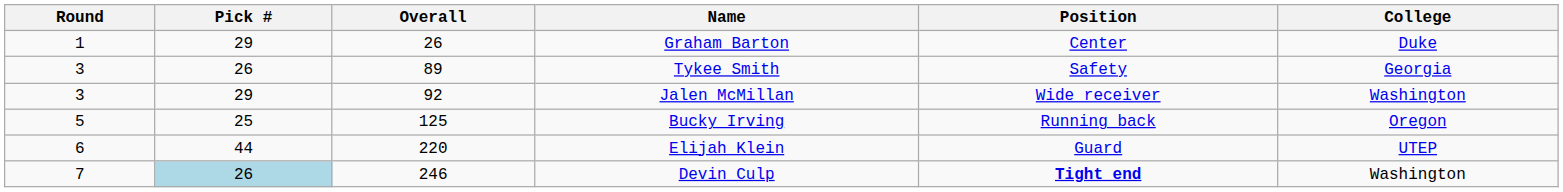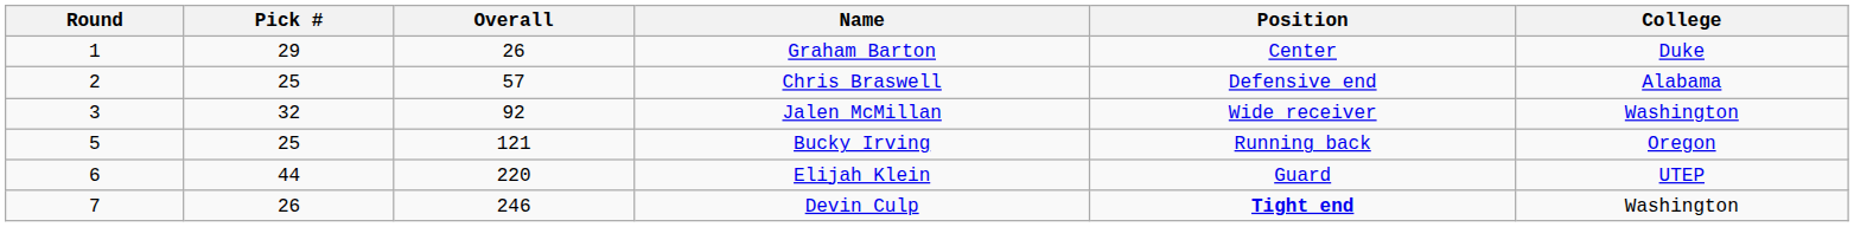 <table class="wikitable sortable sortable" style="width: 100%; text-align:center">
 <tr>
 <th>Round</th>
 <th>Pick #</th>
 <th>Overall</th>
 <th>Name</th>
 <th>Position</th>
 <th>College</th>
 </tr>
 <tr>
 <td>1</td>
 <td>29</td>
 <td>26</td>
 <td><a href='#'>Graham Barton</a></td>
 <td><a href='#'>Center</a></td>
 <td><a href='#'>Duke</a></td>
 </tr>
 <tr>
-<td>3</td>
-<td>26</td>
-<td>89</td>
-<td><a href='#'>Tykee Smith</a></td>
-<td><a href='#'>Safety</a></td>
-<td><a href='#'>Georgia</a></td>
+<td>2</td>
+<td>25</td>
+<td>57</td>
+<td><a href='#'>Chris Braswell</a></td>
+<td><a href='#'>Defensive end</a></td>
+<td><a href='#'>Alabama</a></td>
 </tr>
 <tr>
 <td>3</td>
-<td>29</td>
+<td>32</td>
 <td>92</td>
 <td><a href='#'>Jalen McMillan</a></td>
 <td><a href='#'>Wide receiver</a></td>
 <td><a href='#'>Washington</a></td>
 </tr>
 <tr>
 <td>5</td>
 <td>25</td>
-<td>125</td>
+<td>121</td>
 <td><a href='#'>Bucky Irving</a></td>
 <td><a href='#'>Running back</a></td>
 <td><a href='#'>Oregon</a></td>
 </tr>
 <tr>
 <td>6</td>
 <td>44</td>
 <td>220</td>
 <td><a href='#'>Elijah Klein</a></td>
 <td><a href='#'>Guard</a></td>
 <td><a href='#'>UTEP</a></td>
 </tr>
 <tr>
 <td>7</td>
-<td style="background: lightblue;">26</td>
+<td>26</td>
 <td>246</td>
 <td><a href='#'>Devin Culp</a></td>
 <td><strong><a href='#'>Tight end</a></strong></td>
 <td>Washington</td>
 </tr>
 </table>
